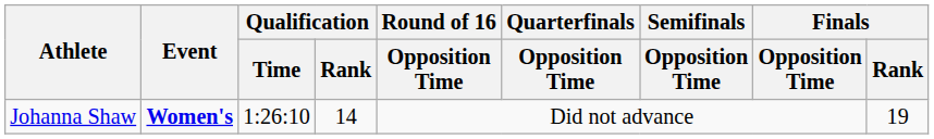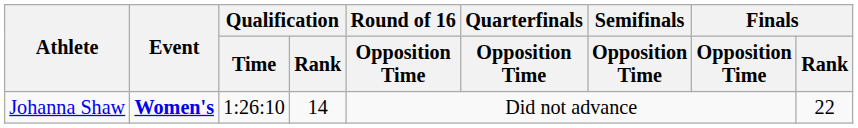 <table class="wikitable">
 <tr>
 <th rowspan="2">Athlete</th>
 <th rowspan="2">Event</th>
 <th colspan="2">Qualification</th>
 <th>Round of 16</th>
 <th>Quarterfinals</th>
 <th>Semifinals</th>
 <th colspan=2>Finals</th>
 </tr>
 <tr>
 <th>Time</th>
 <th>Rank</th>
 <th>Opposition<br>Time</th>
 <th>Opposition<br>Time</th>
 <th>Opposition<br>Time</th>
 <th>Opposition<br>Time</th>
 <th>Rank</th>
 </tr>
 <tr>
 <td><a href='#'>Johanna Shaw</a></td>
 <td><strong><a href='#'>Women's</a></strong></td>
 <td align="center">1:26:10</td>
 <td align="center">14</td>
 <td align="center" colspan="4">Did not advance</td>
-<td align="center">19</td>
+<td align="center">22</td>
 </tr>
 </table>
